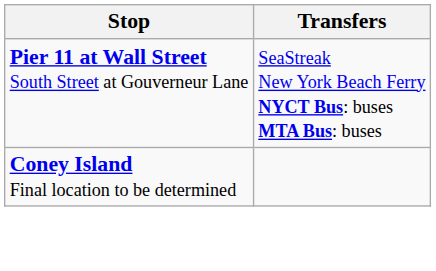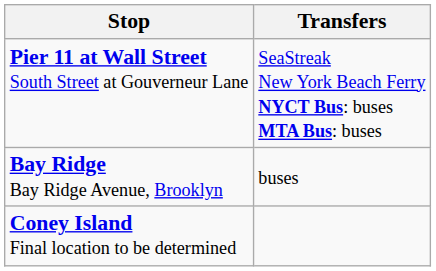 <table class="wikitable">
 <tr>
 <th>Stop</th>
 <th>Transfers</th>
 </tr>
 <tr>
 <td valign="top"><strong><a href='#'>Pier 11 at Wall Street</a></strong><br><small><a href='#'>South Street</a> at Gouverneur Lane</small><br><small></small></td>
 <td><small><a href='#'>SeaStreak</a><br><a href='#'>New York Beach Ferry</a><br> <strong><a href='#'>NYCT Bus</a></strong>:  buses<br><strong><a href='#'>MTA Bus</a></strong>:  buses</small></td>
 </tr>
 <tr>
+<td><strong><a href='#'>Bay Ridge</a></strong><br><small>Bay Ridge Avenue, <a href='#'>Brooklyn</a></small><br><small></small></td>
+<td><small> buses</small></td>
+</tr>
+<tr>
 <td><strong><a href='#'>Coney Island</a><br></strong><small>Final location to be determined</small></td>
 <td></td>
 </tr>
 </table>
